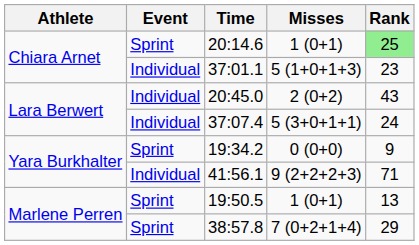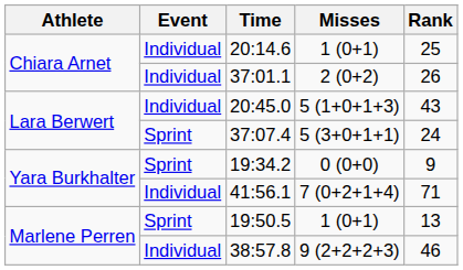 <table class="wikitable" style="font-size:90%">
 <tr>
 <th>Athlete</th>
 <th>Event</th>
 <th>Time</th>
 <th>Misses</th>
 <th>Rank</th>
 </tr>
 <tr align=center>
 <td align=left rowspan=2><a href='#'>Chiara Arnet</a></td>
-<td align=left><a href='#'>Sprint</a></td>
+<td align=left><a href='#'>Individual</a></td>
 <td>20:14.6</td>
 <td>1 (0+1)</td>
-<td style="background: lightgreen;">25</td>
+<td>25</td>
 </tr>
 <tr align=center>
 <td align=left><a href='#'>Individual</a></td>
 <td>37:01.1</td>
-<td>5 (1+0+1+3)</td>
-<td>23</td>
+<td>2 (0+2)</td>
+<td>26</td>
 </tr>
 <tr align=center>
 <td align=left rowspan=2><a href='#'>Lara Berwert</a></td>
 <td align=left><a href='#'>Individual</a></td>
 <td>20:45.0</td>
-<td>2 (0+2)</td>
+<td>5 (1+0+1+3)</td>
 <td>43</td>
 </tr>
 <tr align=center>
-<td align=left><a href='#'>Individual</a></td>
+<td align=left><a href='#'>Sprint</a></td>
 <td>37:07.4</td>
 <td>5 (3+0+1+1)</td>
 <td>24</td>
 </tr>
 <tr align=center>
 <td align=left rowspan=2><a href='#'>Yara Burkhalter</a></td>
 <td align=left><a href='#'>Sprint</a></td>
 <td>19:34.2</td>
 <td>0 (0+0)</td>
 <td>9</td>
 </tr>
 <tr align=center>
 <td align=left><a href='#'>Individual</a></td>
 <td>41:56.1</td>
-<td>9 (2+2+2+3)</td>
+<td>7 (0+2+1+4)</td>
 <td>71</td>
 </tr>
 <tr align=center>
 <td align=left rowspan=2><a href='#'>Marlene Perren</a></td>
 <td align=left><a href='#'>Sprint</a></td>
 <td>19:50.5</td>
 <td>1 (0+1)</td>
 <td>13</td>
 </tr>
 <tr align=center>
-<td align=left><a href='#'>Sprint</a></td>
+<td align=left><a href='#'>Individual</a></td>
 <td>38:57.8</td>
-<td>7 (0+2+1+4)</td>
-<td>29</td>
+<td>9 (2+2+2+3)</td>
+<td>46</td>
 </tr>
 </table>
